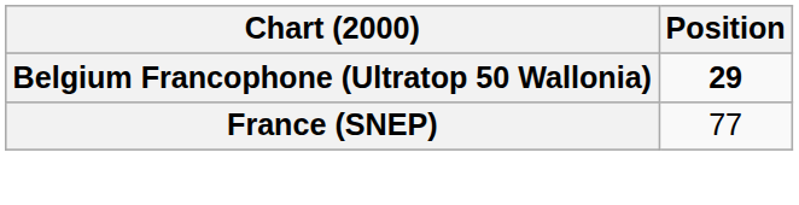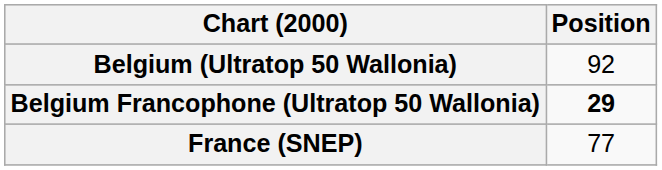 <table class="wikitable sortable plainrowheaders" style="text-align:center">
 <tr>
 <th scope="col">Chart (2000)</th>
 <th scope="col">Position</th>
+</tr>
+<tr>
+<th scope="row">Belgium (Ultratop 50 Wallonia)</th>
+<td>92</td>
 </tr>
 <tr>
 <th scope="row">Belgium Francophone (Ultratop 50 Wallonia)</th>
 <td><strong>29</strong></td>
 </tr>
 <tr>
 <th scope="row">France (SNEP)</th>
 <td>77</td>
 </tr>
 </table>
